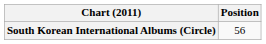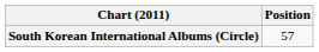 <table class="wikitable plainrowheaders">
 <tr>
 <th>Chart (2011)</th>
 <th>Position</th>
 </tr>
 <tr>
 <th scope="row">South Korean International Albums (Circle)</th>
-<td align="center">56</td>
+<td align="center">57</td>
 </tr>
 </table>
